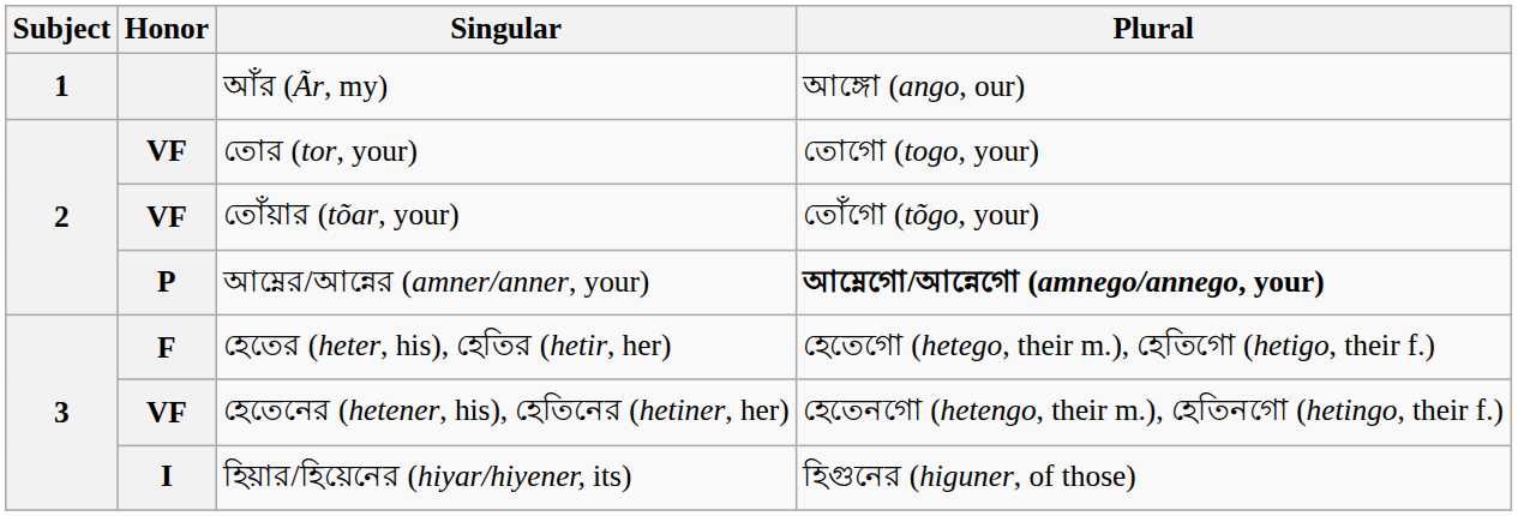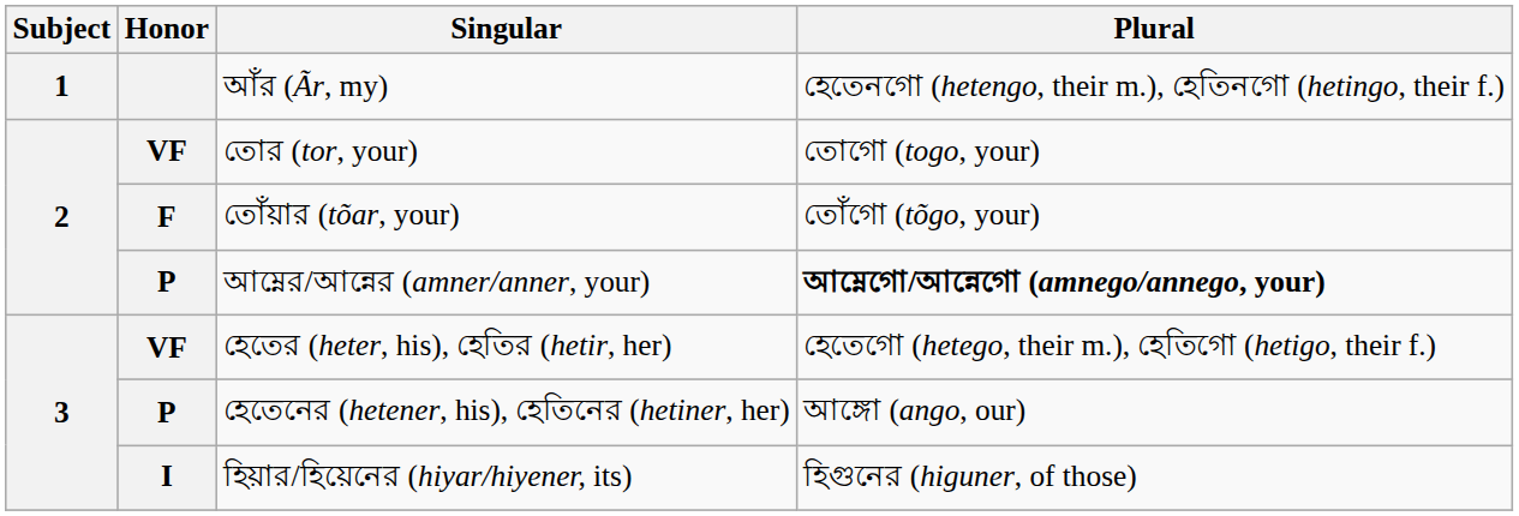 <table class="wikitable">
 <tr>
 <th>Subject</th>
 <th>Honor</th>
 <th>Singular</th>
 <th>Plural</th>
 </tr>
 <tr>
 <th>1</th>
 <th></th>
 <td>আঁর (<em>Ãr</em>, my)</td>
-<td>আঙ্গো (<em>ango</em>, our)</td>
+<td>হেতেনগো (<em>hetengo</em>, their m.), হেতিনগো (<em>hetingo</em>, their f.)</td>
 </tr>
 <tr>
 <th rowspan="3">2</th>
 <th>VF</th>
 <td>তোর (<em>tor</em>, your)</td>
 <td>তোগো (<em>togo</em>, your)</td>
 </tr>
 <tr>
-<th>VF</th>
+<th>F</th>
 <td>তোঁয়ার (<em>tõar</em>, your)</td>
 <td>তোঁগো (<em>tõgo</em>, your)</td>
 </tr>
 <tr>
 <th>P</th>
 <td>আম্নের/আন্নের (<em>amner/anner</em>, your)</td>
 <td><strong>আম্নেগো/আন্নেগো (<em>amnego/annego</em>, your)</strong></td>
 </tr>
 <tr>
 <th rowspan="3">3</th>
-<th>F</th>
+<th>VF</th>
 <td>হেতের (<em>heter</em>, his), হেতির (<em>hetir</em>, her)</td>
 <td>হেতেগো (<em>hetego</em>, their m.), হেতিগো (<em>hetigo</em>, their f.)</td>
 </tr>
 <tr>
-<th>VF</th>
+<th>P</th>
 <td>হেতেনের (<em>hetener</em>, his), হেতিনের (<em>hetiner</em>, her)</td>
-<td>হেতেনগো (<em>hetengo</em>, their m.), হেতিনগো (<em>hetingo</em>, their f.)</td>
+<td>আঙ্গো (<em>ango</em>, our)</td>
 </tr>
 <tr>
 <th>I</th>
 <td>হিয়ার/হিয়েনের (<em>hiyar/hiyener,</em> its)</td>
 <td>হিগুনের (<em>higuner</em>, of those)</td>
 </tr>
 </table>
